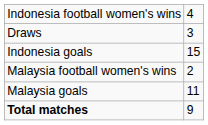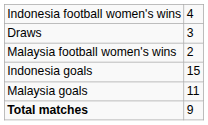 <table class="wikitable">
 <tr>
 <td>Indonesia football women's wins</td>
 <td>4</td>
 </tr>
 <tr>
 <td>Draws</td>
 <td>3</td>
 </tr>
 <tr>
+<td>Malaysia football women's wins</td>
+<td>2</td>
+</tr>
+<tr>
 <td>Indonesia goals</td>
 <td>15</td>
-</tr>
-<tr>
-<td>Malaysia football women's wins</td>
-<td>2</td>
 </tr>
 <tr>
 <td>Malaysia goals</td>
 <td>11</td>
 </tr>
 <tr>
 <td><strong>Total matches</strong></td>
 <td>9</td>
 </tr>
 </table>
